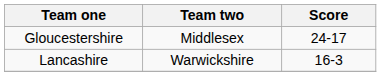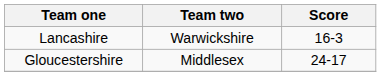 <table class="wikitable" style="text-align: center">
 <tr>
 <th width=150>Team one</th>
 <th width=150>Team two</th>
 <th width=100>Score</th>
 </tr>
 <tr>
+<td>Lancashire</td>
+<td>Warwickshire</td>
+<td>16-3</td>
+</tr>
+<tr>
 <td>Gloucestershire</td>
 <td>Middlesex</td>
 <td>24-17</td>
 </tr>
 <tr>
-<td>Lancashire</td>
-<td>Warwickshire</td>
-<td>16-3</td>
-</tr>
-<tr>
 </tr>
 </table>
